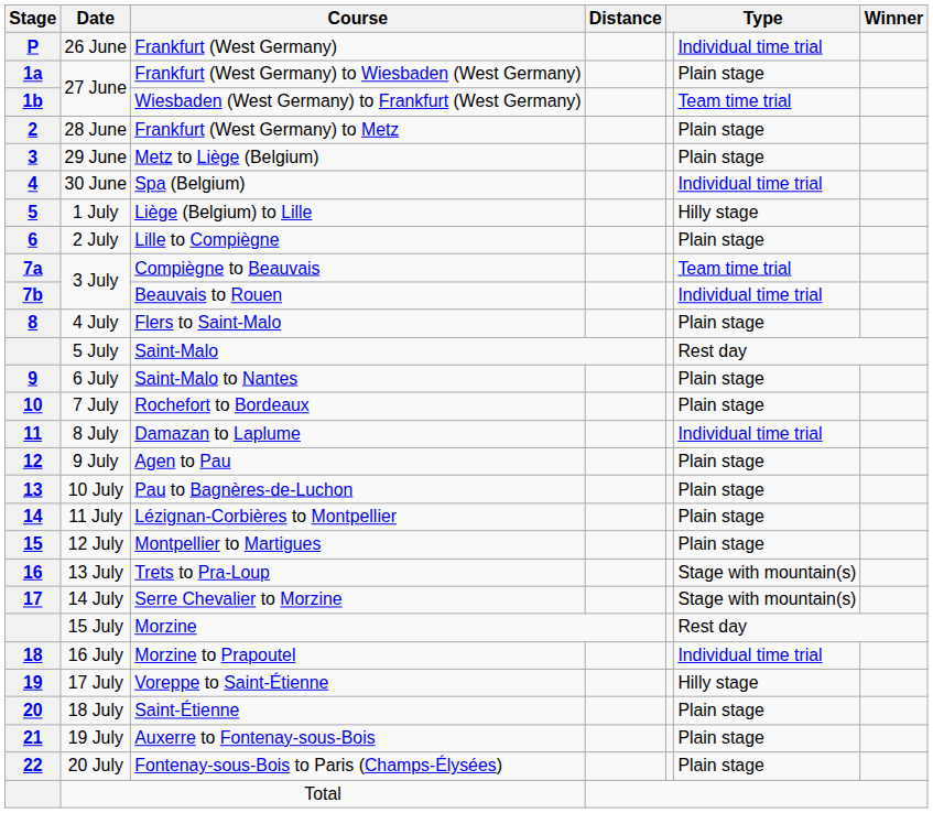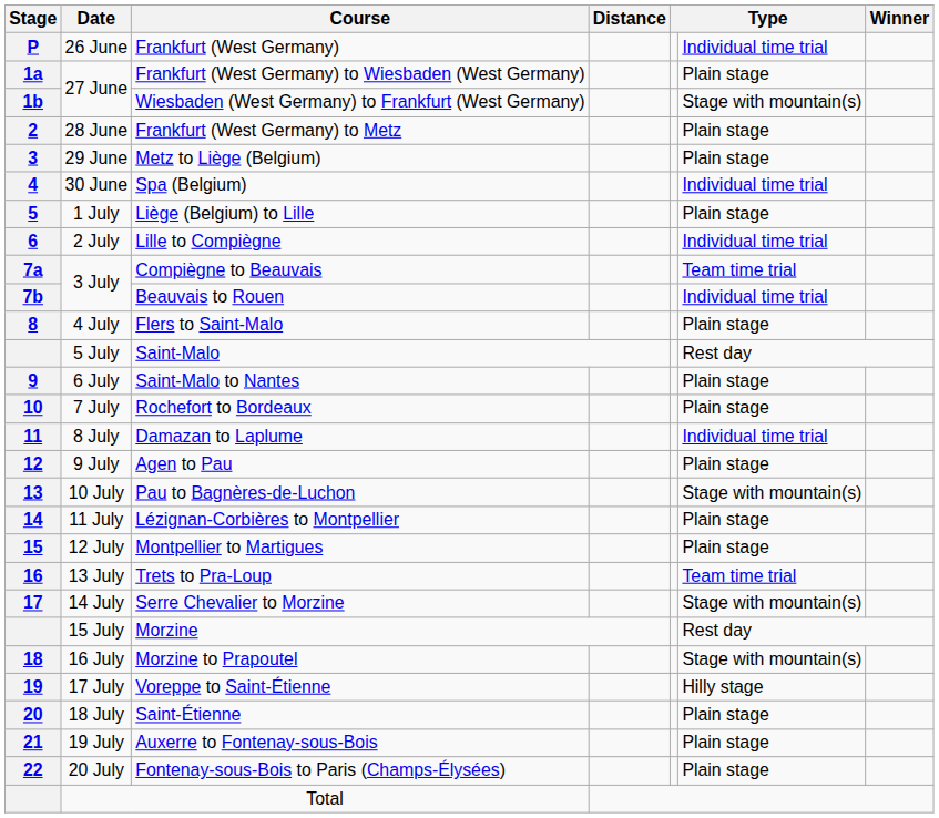 <table class="wikitable">
 <tr>
 <th scope="col">Stage</th>
 <th scope="col">Date</th>
 <th scope="col">Course</th>
 <th scope="col">Distance</th>
 <th scope="col" colspan="2">Type</th>
 <th scope="col">Winner</th>
 </tr>
 <tr>
 <th scope="row"><a href='#'>P</a></th>
 <td style="text-align:center;">26 June</td>
 <td><a href='#'>Frankfurt</a> (West Germany)</td>
 <td style="text-align:center;"></td>
 <td></td>
 <td><a href='#'>Individual time trial</a></td>
 <td></td>
 </tr>
 <tr>
 <th scope="row"><a href='#'>1a</a></th>
 <td rowspan=2 style="text-align:center;">27 June</td>
 <td><a href='#'>Frankfurt</a> (West Germany) to <a href='#'>Wiesbaden</a> (West Germany)</td>
 <td style="text-align:center;"></td>
 <td></td>
 <td>Plain stage</td>
 <td></td>
 </tr>
 <tr>
 <th scope="row"><a href='#'>1b</a></th>
 <td><a href='#'>Wiesbaden</a> (West Germany) to <a href='#'>Frankfurt</a> (West Germany)</td>
 <td style="text-align:center;"></td>
 <td></td>
-<td><a href='#'>Team time trial</a></td>
+<td>Stage with mountain(s)</td>
 <td></td>
 </tr>
 <tr>
 <th scope="row"><a href='#'>2</a></th>
 <td style="text-align:center;">28 June</td>
 <td><a href='#'>Frankfurt</a> (West Germany) to <a href='#'>Metz</a></td>
 <td style="text-align:center;"></td>
 <td></td>
 <td>Plain stage</td>
 <td></td>
 </tr>
 <tr>
 <th scope="row"><a href='#'>3</a></th>
 <td style="text-align:center;">29 June</td>
 <td><a href='#'>Metz</a> to <a href='#'>Liège</a> (Belgium)</td>
 <td style="text-align:center;"></td>
 <td></td>
 <td>Plain stage</td>
 <td></td>
 </tr>
 <tr>
 <th scope="row"><a href='#'>4</a></th>
 <td style="text-align:center;">30 June</td>
 <td><a href='#'>Spa</a> (Belgium)</td>
 <td style="text-align:center;"></td>
 <td></td>
 <td><a href='#'>Individual time trial</a></td>
 <td></td>
 </tr>
 <tr>
 <th scope="row"><a href='#'>5</a></th>
 <td style="text-align:center;">1 July</td>
 <td><a href='#'>Liège</a> (Belgium) to <a href='#'>Lille</a></td>
 <td style="text-align:center;"></td>
 <td></td>
-<td>Hilly stage</td>
+<td>Plain stage</td>
 <td></td>
 </tr>
 <tr>
 <th scope="row"><a href='#'>6</a></th>
 <td style="text-align:center;">2 July</td>
 <td><a href='#'>Lille</a> to <a href='#'>Compiègne</a></td>
 <td style="text-align:center;"></td>
 <td></td>
-<td>Plain stage</td>
+<td><a href='#'>Individual time trial</a></td>
 <td></td>
 </tr>
 <tr>
 <th scope="row"><a href='#'>7a</a></th>
 <td rowspan=2 style="text-align:center;">3 July</td>
 <td><a href='#'>Compiègne</a> to <a href='#'>Beauvais</a></td>
 <td style="text-align:center;"></td>
 <td></td>
 <td><a href='#'>Team time trial</a></td>
 <td></td>
 </tr>
 <tr>
 <th scope="row"><a href='#'>7b</a></th>
 <td><a href='#'>Beauvais</a> to <a href='#'>Rouen</a></td>
 <td style="text-align:center;"></td>
 <td></td>
 <td><a href='#'>Individual time trial</a></td>
 <td></td>
 </tr>
 <tr>
 <th scope="row"><a href='#'>8</a></th>
 <td style="text-align:center;">4 July</td>
 <td><a href='#'>Flers</a> to <a href='#'>Saint-Malo</a></td>
 <td style="text-align:center;"></td>
 <td></td>
 <td>Plain stage</td>
 <td></td>
 </tr>
 <tr>
 <th scope="row"></th>
 <td style="text-align:center;">5 July</td>
 <td colspan="2"><a href='#'>Saint-Malo</a></td>
 <td></td>
 <td colspan="2">Rest day</td>
 </tr>
 <tr>
 <th scope="row"><a href='#'>9</a></th>
 <td style="text-align:center;">6 July</td>
 <td><a href='#'>Saint-Malo</a> to <a href='#'>Nantes</a></td>
 <td style="text-align:center;"></td>
 <td></td>
 <td>Plain stage</td>
 <td></td>
 </tr>
 <tr>
 <th scope="row"><a href='#'>10</a></th>
 <td style="text-align:center;">7 July</td>
 <td><a href='#'>Rochefort</a> to <a href='#'>Bordeaux</a></td>
 <td style="text-align:center;"></td>
 <td></td>
 <td>Plain stage</td>
 <td></td>
 </tr>
 <tr>
 <th scope="row"><a href='#'>11</a></th>
 <td style="text-align:center;">8 July</td>
 <td><a href='#'>Damazan</a> to <a href='#'>Laplume</a></td>
 <td style="text-align:center;"></td>
 <td></td>
 <td><a href='#'>Individual time trial</a></td>
 <td></td>
 </tr>
 <tr>
 <th scope="row"><a href='#'>12</a></th>
 <td style="text-align:center;">9 July</td>
 <td><a href='#'>Agen</a> to <a href='#'>Pau</a></td>
 <td style="text-align:center;"></td>
 <td></td>
 <td>Plain stage</td>
 <td></td>
 </tr>
 <tr>
 <th scope="row"><a href='#'>13</a></th>
 <td style="text-align:center;">10 July</td>
 <td><a href='#'>Pau</a> to <a href='#'>Bagnères-de-Luchon</a></td>
 <td style="text-align:center;"></td>
 <td></td>
-<td>Plain stage</td>
+<td>Stage with mountain(s)</td>
 <td></td>
 </tr>
 <tr>
 <th scope="row"><a href='#'>14</a></th>
 <td style="text-align:center;">11 July</td>
 <td><a href='#'>Lézignan-Corbières</a> to <a href='#'>Montpellier</a></td>
 <td style="text-align:center;"></td>
 <td></td>
 <td>Plain stage</td>
 <td></td>
 </tr>
 <tr>
 <th scope="row"><a href='#'>15</a></th>
 <td style="text-align:center;">12 July</td>
 <td><a href='#'>Montpellier</a> to <a href='#'>Martigues</a></td>
 <td style="text-align:center;"></td>
 <td></td>
 <td>Plain stage</td>
 <td></td>
 </tr>
 <tr>
 <th scope="row"><a href='#'>16</a></th>
 <td style="text-align:center;">13 July</td>
 <td><a href='#'>Trets</a> to <a href='#'>Pra-Loup</a></td>
 <td style="text-align:center;"></td>
 <td></td>
-<td>Stage with mountain(s)</td>
+<td><a href='#'>Team time trial</a></td>
 <td></td>
 </tr>
 <tr>
 <th scope="row"><a href='#'>17</a></th>
 <td style="text-align:center;">14 July</td>
 <td><a href='#'>Serre Chevalier</a> to <a href='#'>Morzine</a></td>
 <td style="text-align:center;"></td>
 <td></td>
 <td>Stage with mountain(s)</td>
 <td></td>
 </tr>
 <tr>
 <th scope="row"></th>
 <td style="text-align:center;">15 July</td>
 <td colspan="2"><a href='#'>Morzine</a></td>
 <td></td>
 <td colspan="2">Rest day</td>
 </tr>
 <tr>
 <th scope="row"><a href='#'>18</a></th>
 <td style="text-align:center;">16 July</td>
 <td><a href='#'>Morzine</a> to <a href='#'>Prapoutel</a></td>
 <td style="text-align:center;"></td>
 <td></td>
-<td><a href='#'>Individual time trial</a></td>
+<td>Stage with mountain(s)</td>
 <td></td>
 </tr>
 <tr>
 <th scope="row"><a href='#'>19</a></th>
 <td style="text-align:center;">17 July</td>
 <td><a href='#'>Voreppe</a> to <a href='#'>Saint-Étienne</a></td>
 <td style="text-align:center;"></td>
 <td></td>
 <td>Hilly stage</td>
 <td></td>
 </tr>
 <tr>
 <th scope="row"><a href='#'>20</a></th>
 <td style="text-align:center;">18 July</td>
 <td><a href='#'>Saint-Étienne</a></td>
 <td style="text-align:center;"></td>
 <td></td>
 <td>Plain stage</td>
 <td></td>
 </tr>
 <tr>
 <th scope="row"><a href='#'>21</a></th>
 <td style="text-align:center;">19 July</td>
 <td><a href='#'>Auxerre</a> to <a href='#'>Fontenay-sous-Bois</a></td>
 <td style="text-align:center;"></td>
 <td></td>
 <td>Plain stage</td>
 <td></td>
 </tr>
 <tr>
 <th scope="row"><a href='#'>22</a></th>
 <td style="text-align:center;">20 July</td>
 <td><a href='#'>Fontenay-sous-Bois</a> to Paris (<a href='#'>Champs-Élysées</a>)</td>
 <td style="text-align:center;"></td>
 <td></td>
 <td>Plain stage</td>
 <td></td>
 </tr>
 <tr>
 <th scope="row"></th>
 <td colspan="2" style="text-align:center">Total</td>
 <td colspan="4" style="text-align:center"></td>
 </tr>
 </table>
